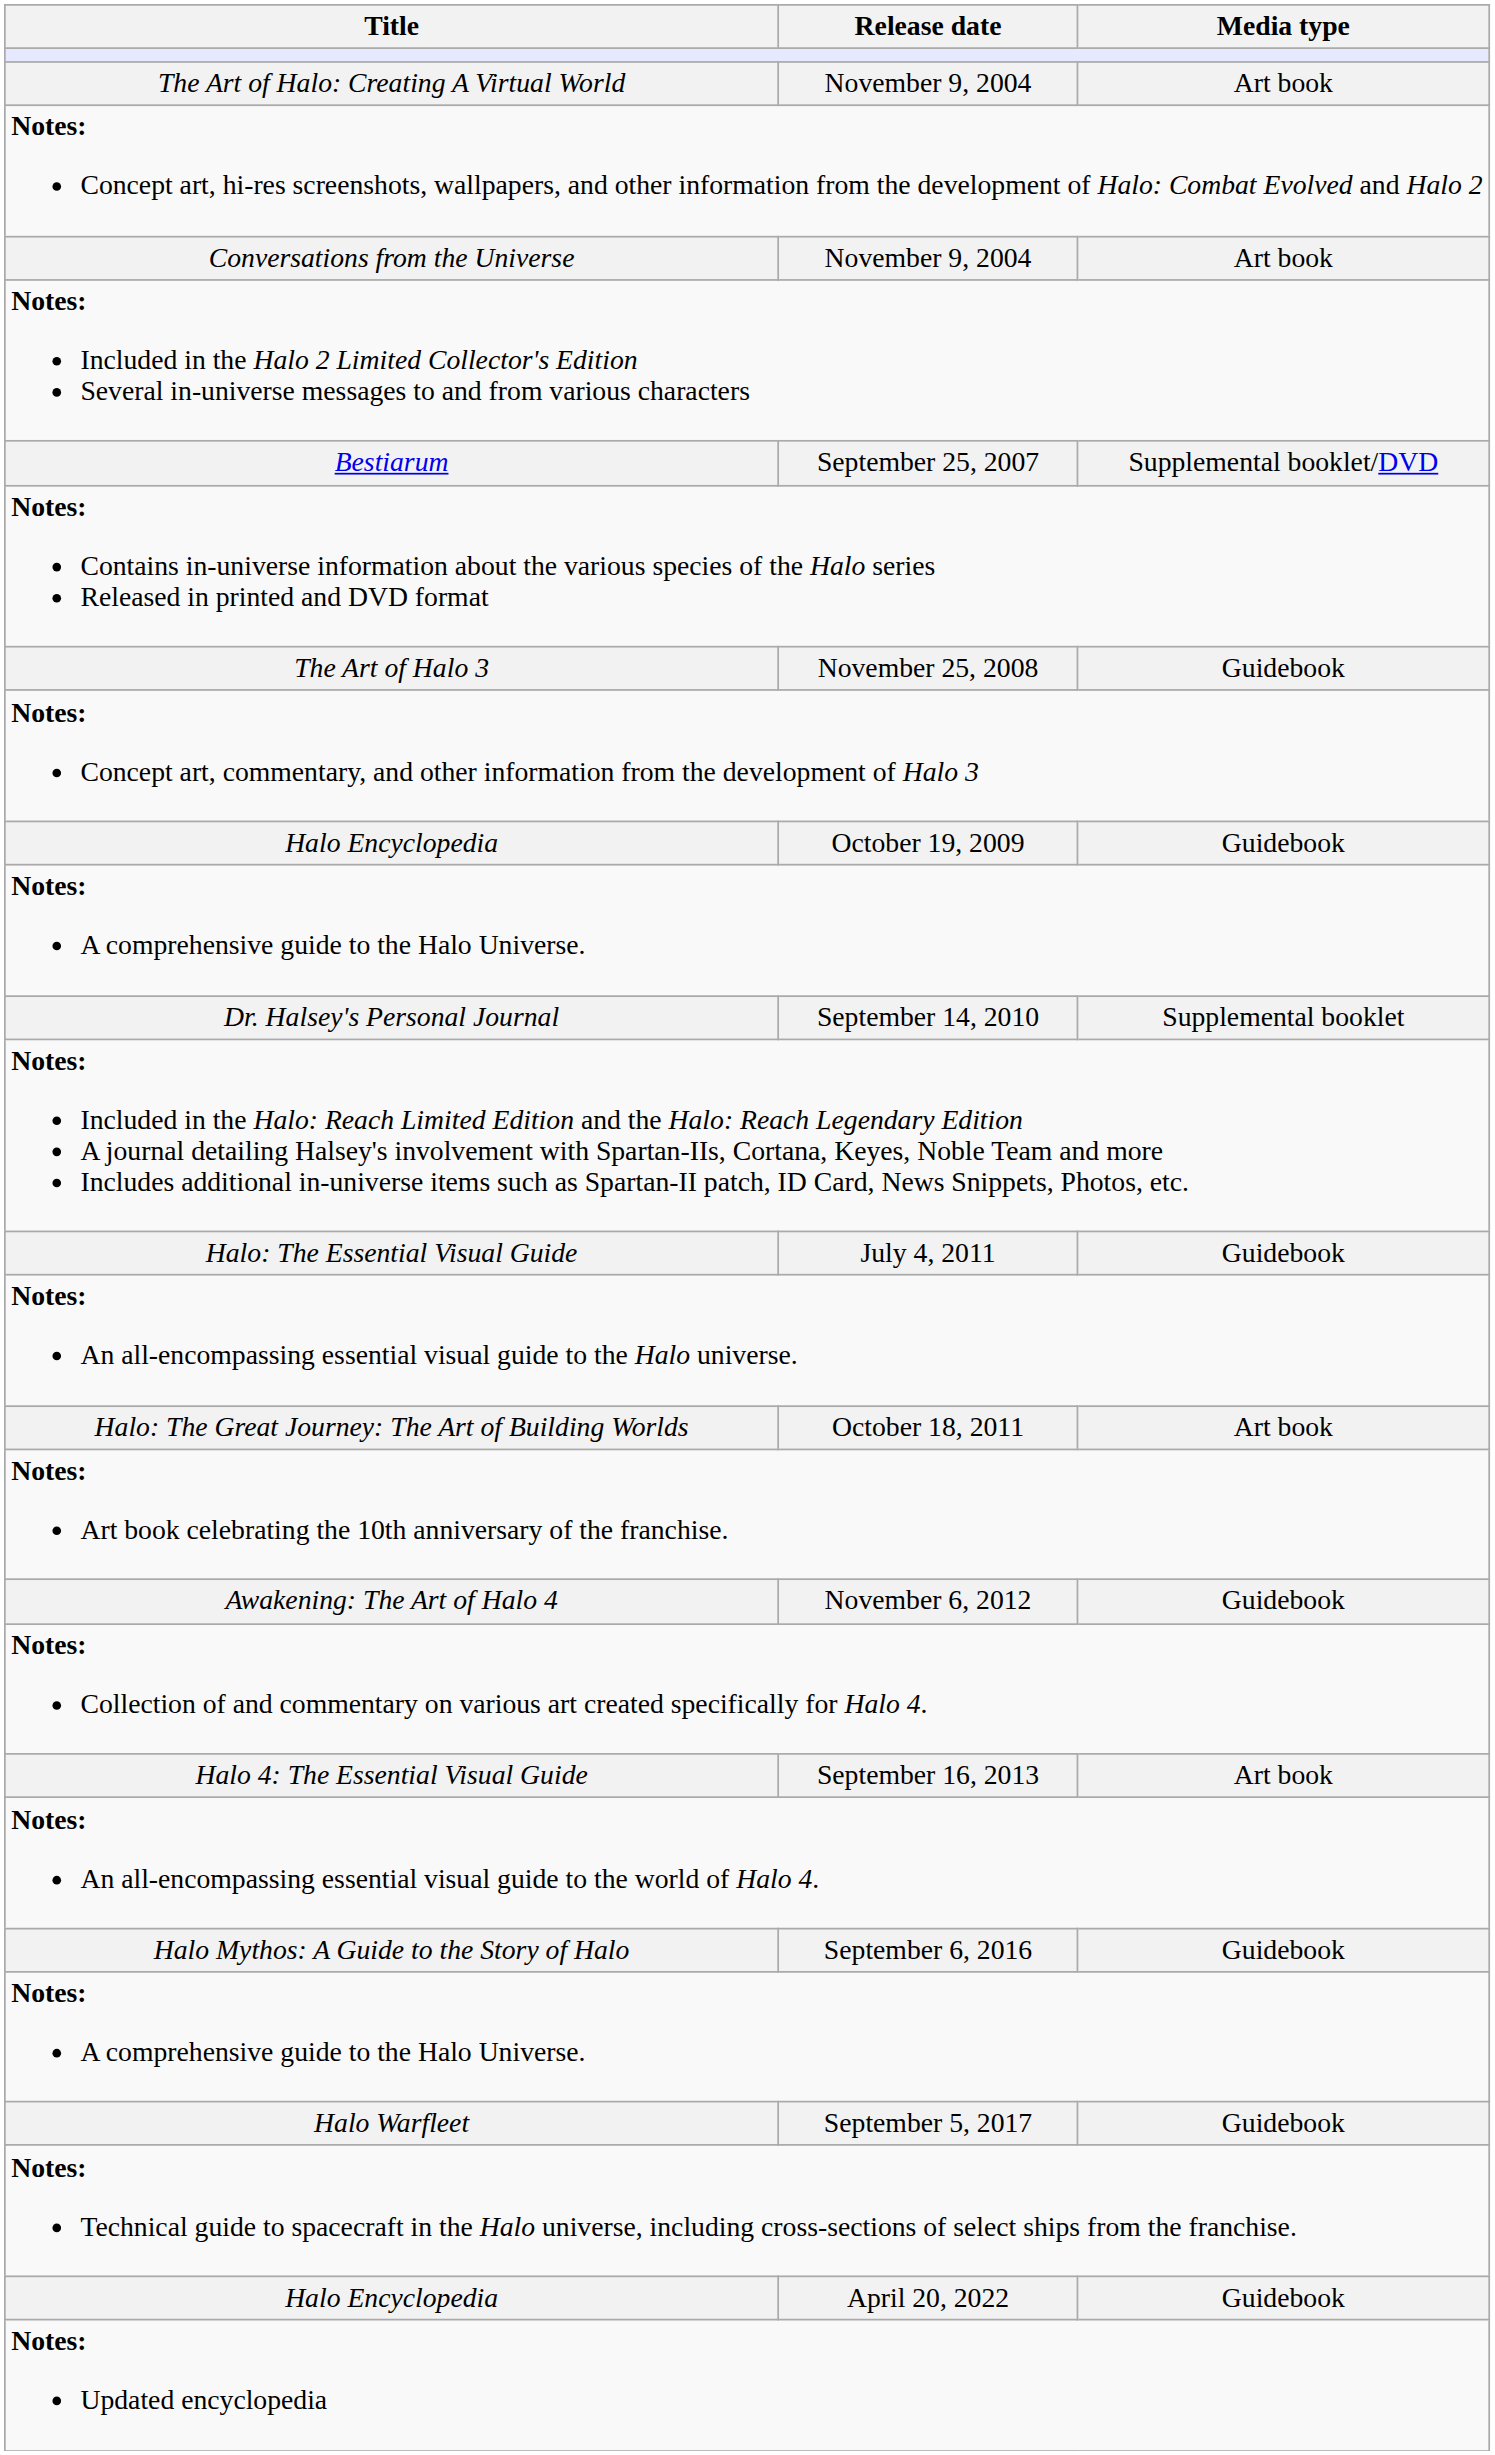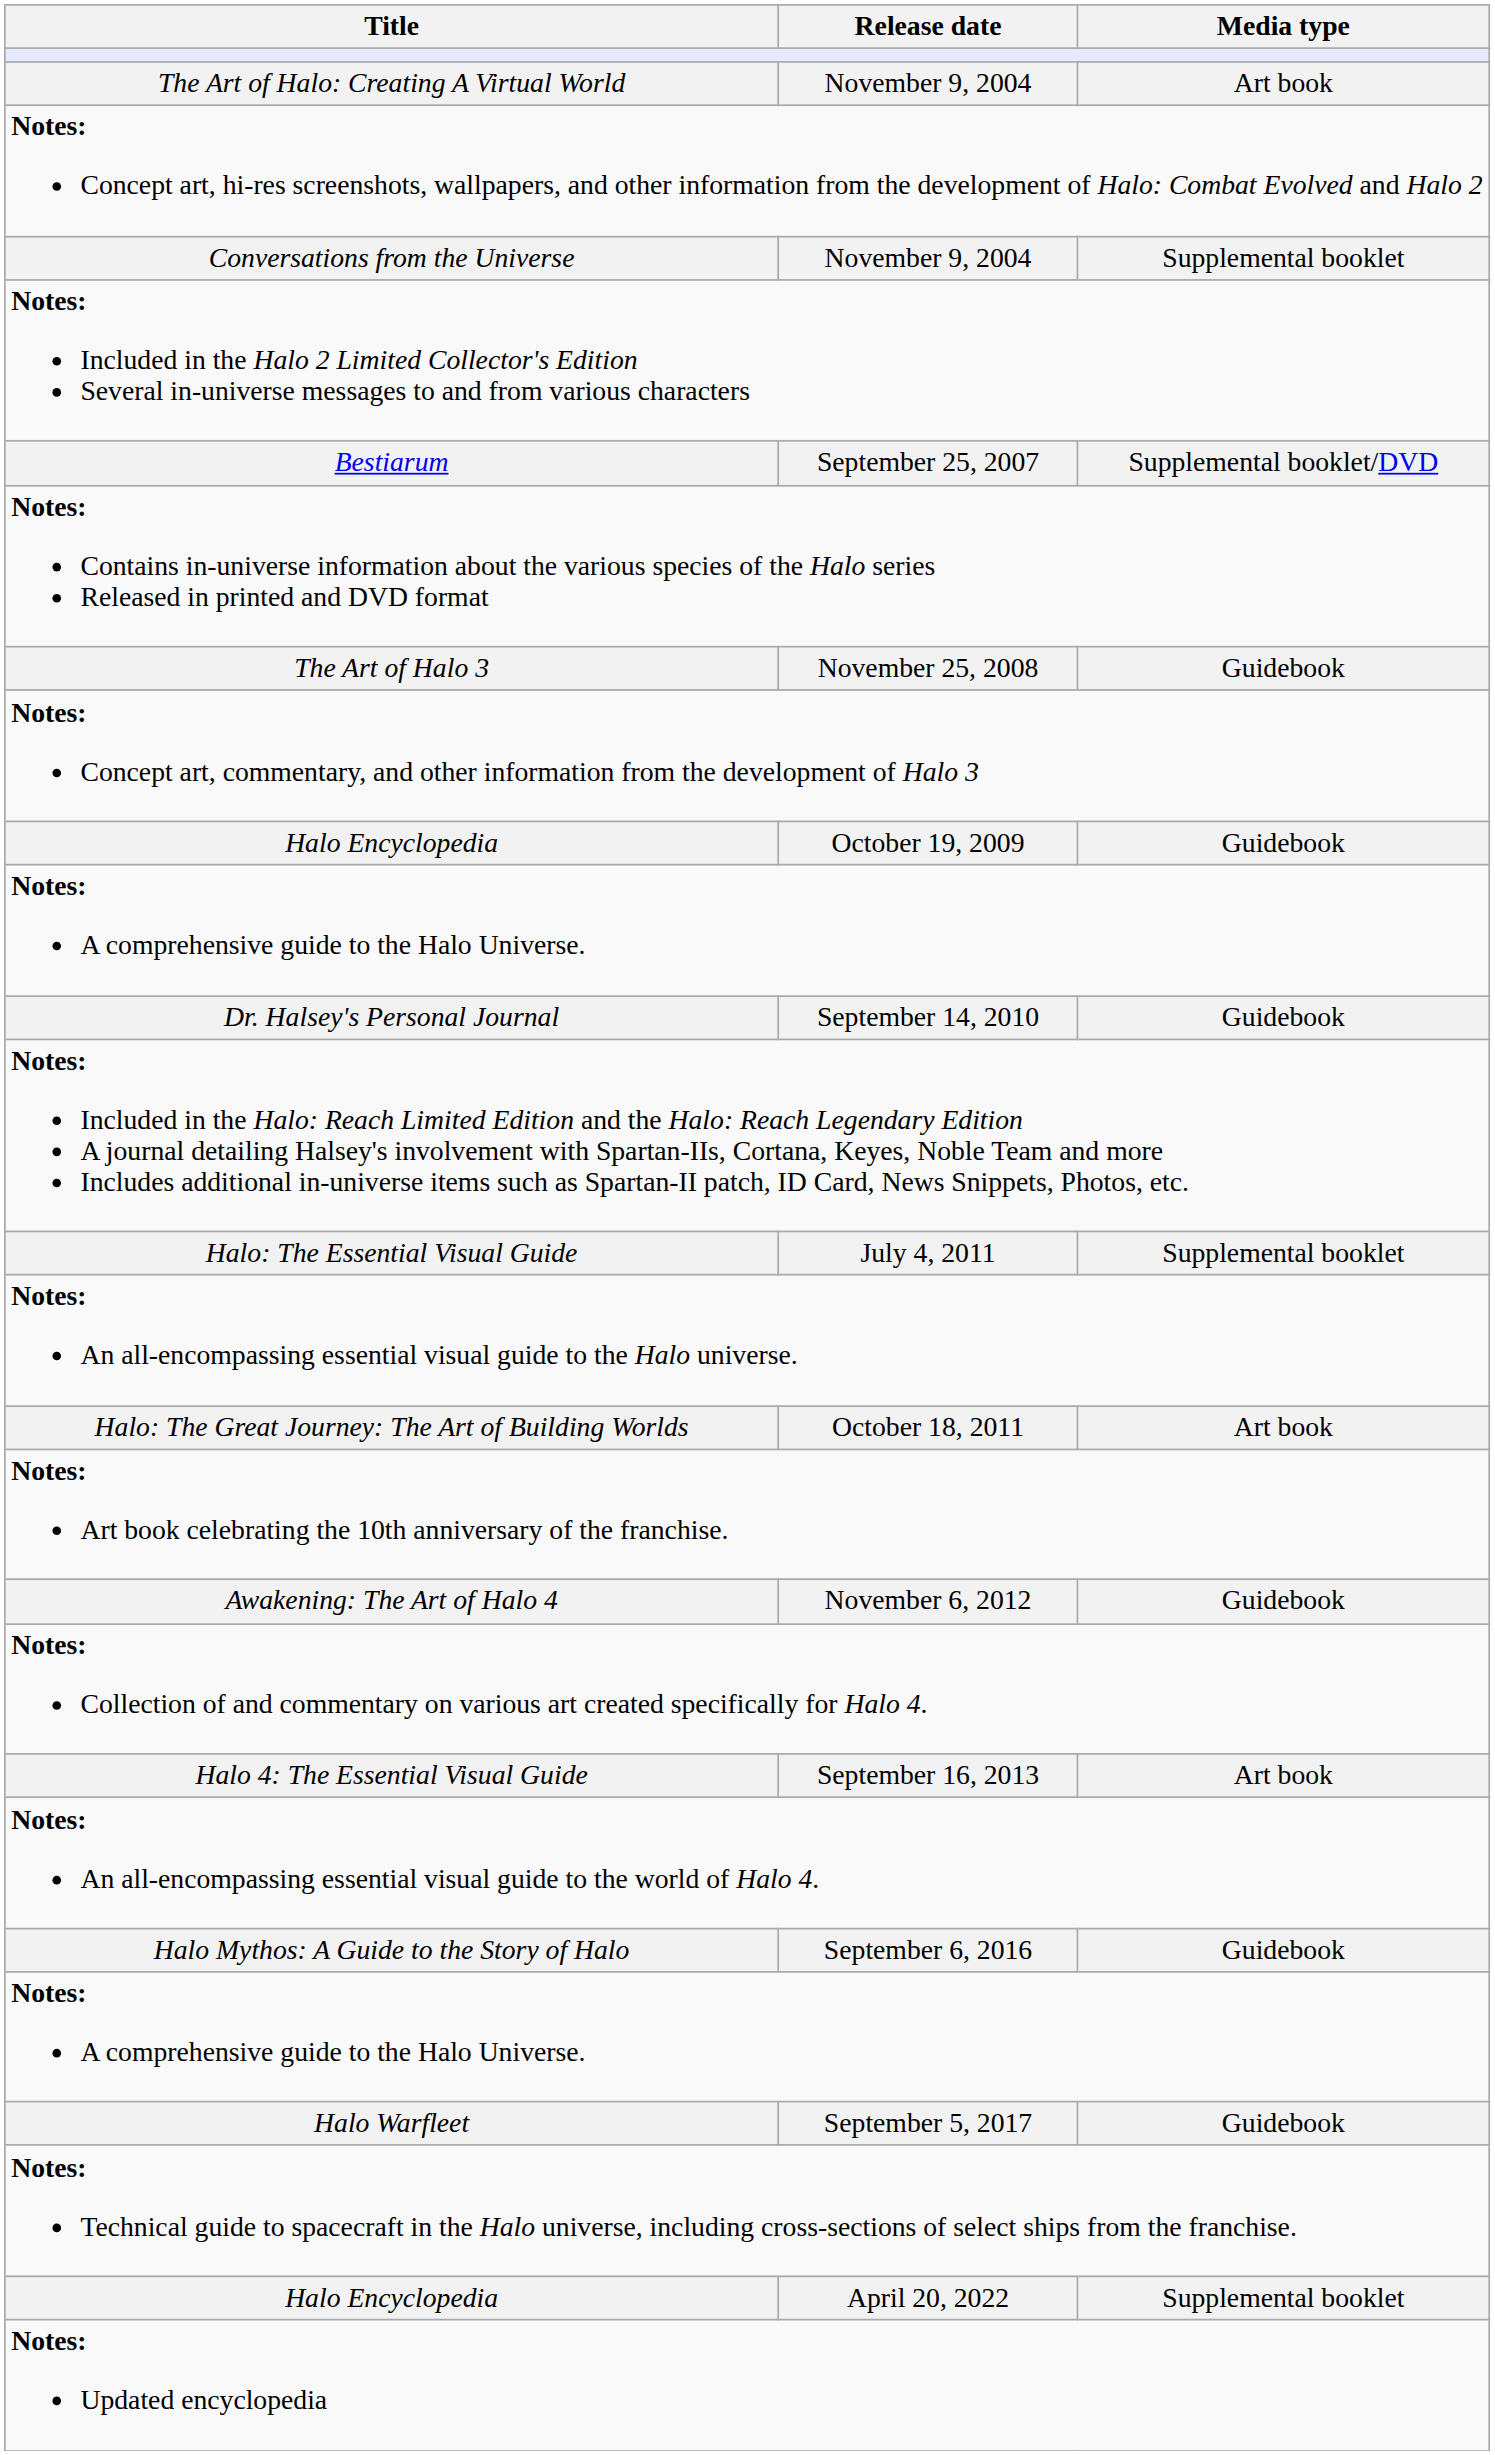 <table class="wikitable">
 <tr style="text-align: center;">
 <th>Title</th>
 <th>Release date</th>
 <th>Media type</th>
 </tr>
 <tr>
 <td colspan="3" bgcolor="#e6e9ff"></td>
 </tr>
 <tr bgcolor="#F2F2F2" align="center">
 <td><em>The Art of Halo: Creating A Virtual World</em></td>
 <td>November 9, 2004</td>
 <td>Art book</td>
 </tr>
 <tr>
 <td colspan="3" style="border: none; vertical-align: top;"><strong>Notes:</strong><br><ul><li>Concept art, hi-res screenshots, wallpapers, and other information from the development of <em>Halo: Combat Evolved</em> and <em>Halo 2</em></li></ul></td>
 </tr>
 <tr bgcolor="#F2F2F2" align="center">
 <td><em>Conversations from the Universe</em></td>
 <td>November 9, 2004</td>
-<td>Art book</td>
+<td>Supplemental booklet</td>
 </tr>
 <tr>
 <td colspan="3" style="border: none; vertical-align: top;"><strong>Notes:</strong><br><ul><li>Included in the <em>Halo 2 Limited Collector's Edition</em></li><li>Several in-universe messages to and from various characters</li></ul></td>
 </tr>
 <tr bgcolor="#F2F2F2" align="center">
 <td><em><a href='#'>Bestiarum</a></em></td>
 <td>September 25, 2007</td>
 <td>Supplemental booklet/<a href='#'>DVD</a></td>
 </tr>
 <tr>
 <td colspan="3" style="border: none; vertical-align: top;"><strong>Notes:</strong><br><ul><li>Contains in-universe information about the various species of the <em>Halo</em> series</li><li>Released in printed and DVD format</li></ul></td>
 </tr>
 <tr bgcolor="#F2F2F2" align="center">
 <td><em>The Art of Halo 3</em></td>
 <td>November 25, 2008</td>
 <td>Guidebook</td>
 </tr>
 <tr>
 <td colspan="3" style="border: none; vertical-align: top;"><strong>Notes:</strong><br><ul><li>Concept art, commentary, and other information from the development of <em>Halo 3</em></li></ul></td>
 </tr>
 <tr bgcolor="#F2F2F2" align="center">
 <td><em>Halo Encyclopedia</em></td>
 <td>October 19, 2009</td>
 <td>Guidebook</td>
 </tr>
 <tr>
 <td colspan="3" style="border: none; vertical-align: top;"><strong>Notes:</strong><br><ul><li>A comprehensive guide to the Halo Universe.</li></ul></td>
 </tr>
 <tr bgcolor="#F2F2F2" align="center">
 <td><em>Dr. Halsey's Personal Journal</em></td>
 <td>September 14, 2010</td>
-<td>Supplemental booklet</td>
+<td>Guidebook</td>
 </tr>
 <tr>
 <td colspan="3" style="border: none; vertical-align: top;"><strong>Notes:</strong><br><ul><li>Included in the <em>Halo: Reach Limited Edition</em> and the <em>Halo: Reach Legendary Edition</em></li><li>A journal detailing Halsey's involvement with Spartan-IIs, Cortana, Keyes, Noble Team and more</li><li>Includes additional in-universe items such as Spartan-II patch, ID Card, News Snippets, Photos, etc.</li></ul></td>
 </tr>
 <tr>
 </tr>
 <tr bgcolor="#F2F2F2" align="center">
 <td><em>Halo: The Essential Visual Guide</em></td>
 <td>July 4, 2011</td>
-<td>Guidebook</td>
+<td>Supplemental booklet</td>
 </tr>
 <tr>
 <td colspan="3" style="border: none; vertical-align: top;"><strong>Notes:</strong><br><ul><li>An all-encompassing essential visual guide to the <em>Halo</em> universe.</li></ul></td>
 </tr>
 <tr bgcolor="#F2F2F2" align="center">
 <td><em>Halo: The Great Journey: The Art of Building Worlds</em></td>
 <td>October 18, 2011</td>
 <td>Art book</td>
 </tr>
 <tr>
 <td colspan="3" style="border: none; vertical-align: top;"><strong>Notes:</strong><br><ul><li>Art book celebrating the 10th anniversary of the franchise.</li></ul></td>
 </tr>
 <tr bgcolor="#F2F2F2" align="center">
 <td><em>Awakening: The Art of Halo 4</em></td>
 <td>November 6, 2012</td>
 <td>Guidebook</td>
 </tr>
 <tr>
 <td colspan="3" style="border: none; vertical-align: top;"><strong>Notes:</strong><br><ul><li>Collection of and commentary on various art created specifically for <em>Halo 4</em>.</li></ul></td>
 </tr>
 <tr bgcolor="#F2F2F2" align="center">
 <td><em>Halo 4: The Essential Visual Guide</em></td>
 <td>September 16, 2013</td>
 <td>Art book</td>
 </tr>
 <tr>
 <td colspan="3" style="border: none; vertical-align: top;"><strong>Notes:</strong><br><ul><li>An all-encompassing essential visual guide to the world of <em>Halo 4</em>.</li></ul></td>
 </tr>
 <tr bgcolor="#F2F2F2" align="center">
 <td><em>Halo Mythos: A Guide to the Story of Halo</em></td>
 <td>September 6, 2016</td>
 <td>Guidebook</td>
 </tr>
 <tr>
 <td colspan="3" style="border: none; vertical-align: top;"><strong>Notes:</strong><br><ul><li>A comprehensive guide to the Halo Universe.</li></ul></td>
 </tr>
 <tr>
 </tr>
 <tr bgcolor="#F2F2F2" align="center">
 <td><em>Halo Warfleet</em></td>
 <td>September 5, 2017</td>
 <td>Guidebook</td>
 </tr>
 <tr>
 <td colspan="3" style="border: none; vertical-align: top;"><strong>Notes:</strong><br><ul><li>Technical guide to spacecraft in the <em>Halo</em> universe, including cross-sections of select ships from the franchise.</li></ul></td>
 </tr>
 <tr bgcolor="#F2F2F2" align="center">
 <td><em>Halo Encyclopedia</em></td>
 <td>April 20, 2022</td>
-<td>Guidebook</td>
+<td>Supplemental booklet</td>
 </tr>
 <tr>
 <td colspan="3" style="border: none; vertical-align: top;"><strong>Notes:</strong><br><ul><li>Updated encyclopedia</li></ul></td>
 </tr>
 </table>
